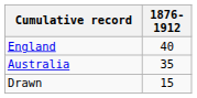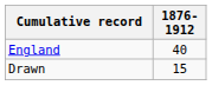 <table class="wikitable" style="text-align:center;">
 <tr>
 <th width="150">Cumulative record</th>
 <th width="50">1876-1912</th>
 </tr>
 <tr>
 <td style="text-align:left;"><a href='#'>England</a></td>
 <td>40</td>
 </tr>
 <tr>
-<td style="text-align:left;"><a href='#'>Australia</a></td>
-<td>35</td>
-</tr>
-<tr>
 <td style="text-align:left;">Drawn</td>
 <td>15</td>
 </tr>
 </table>
